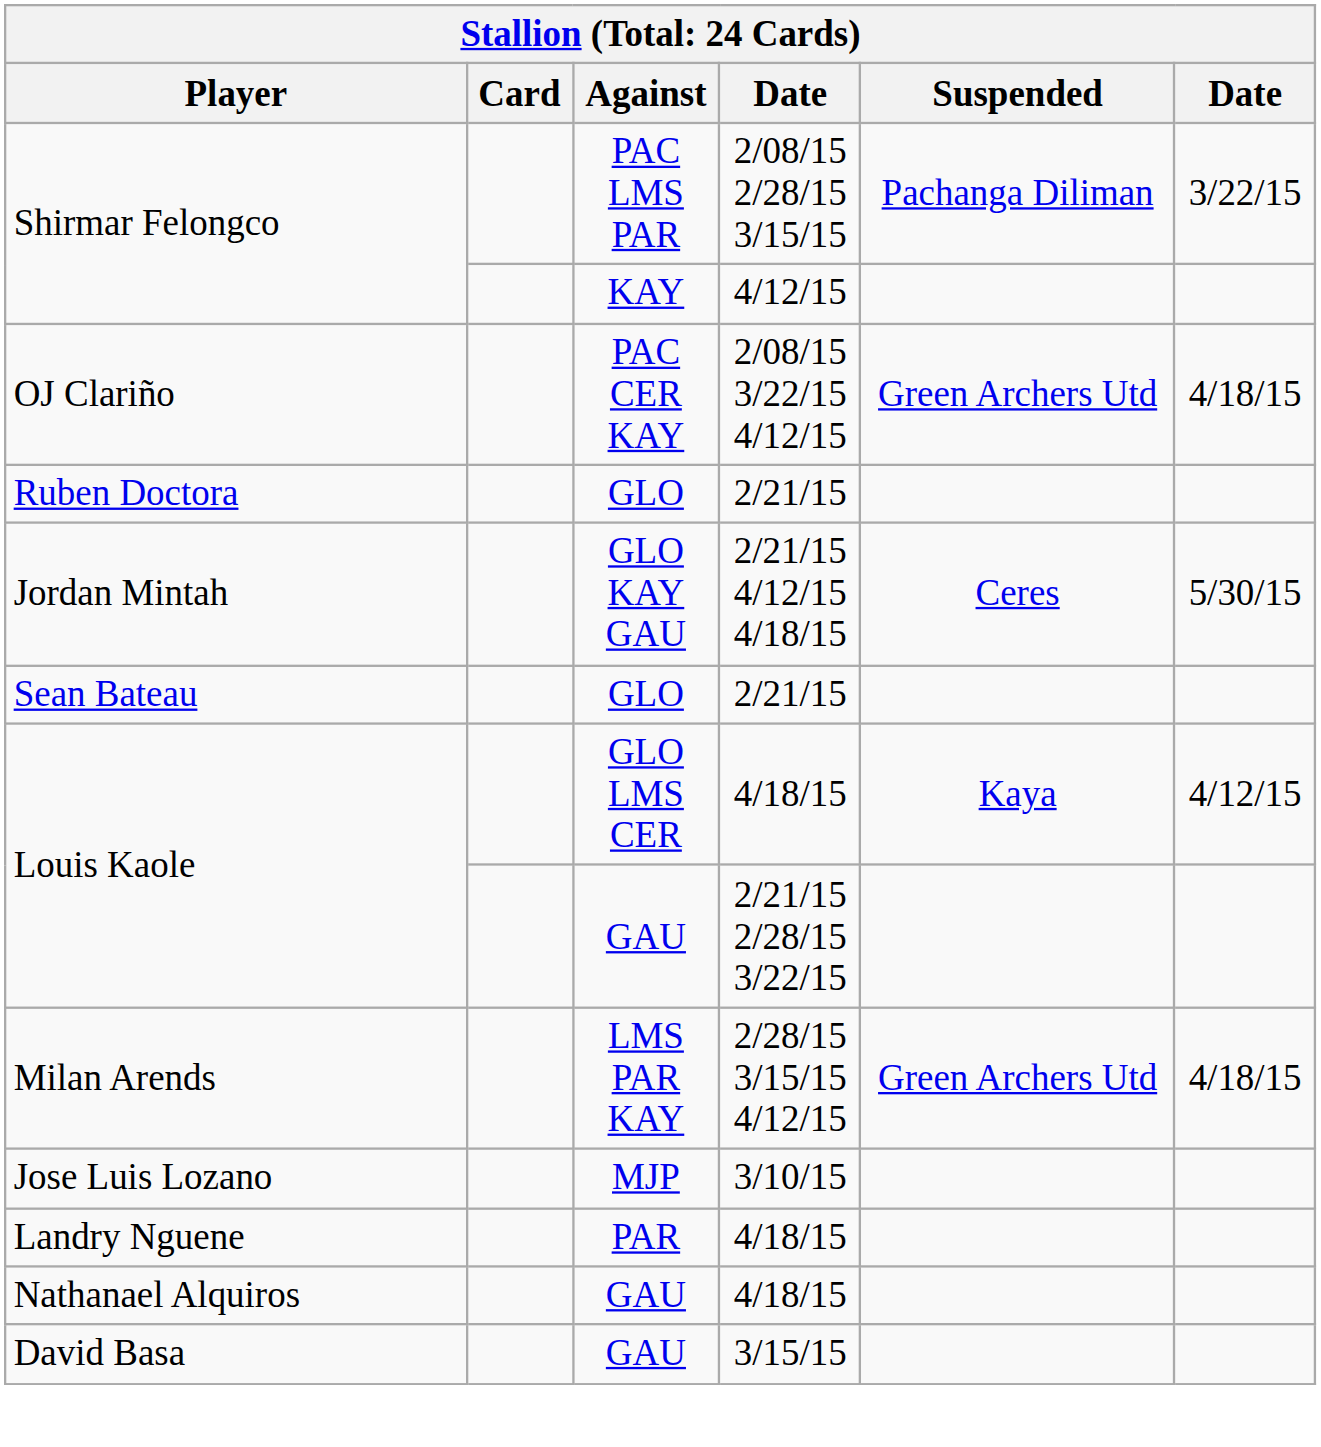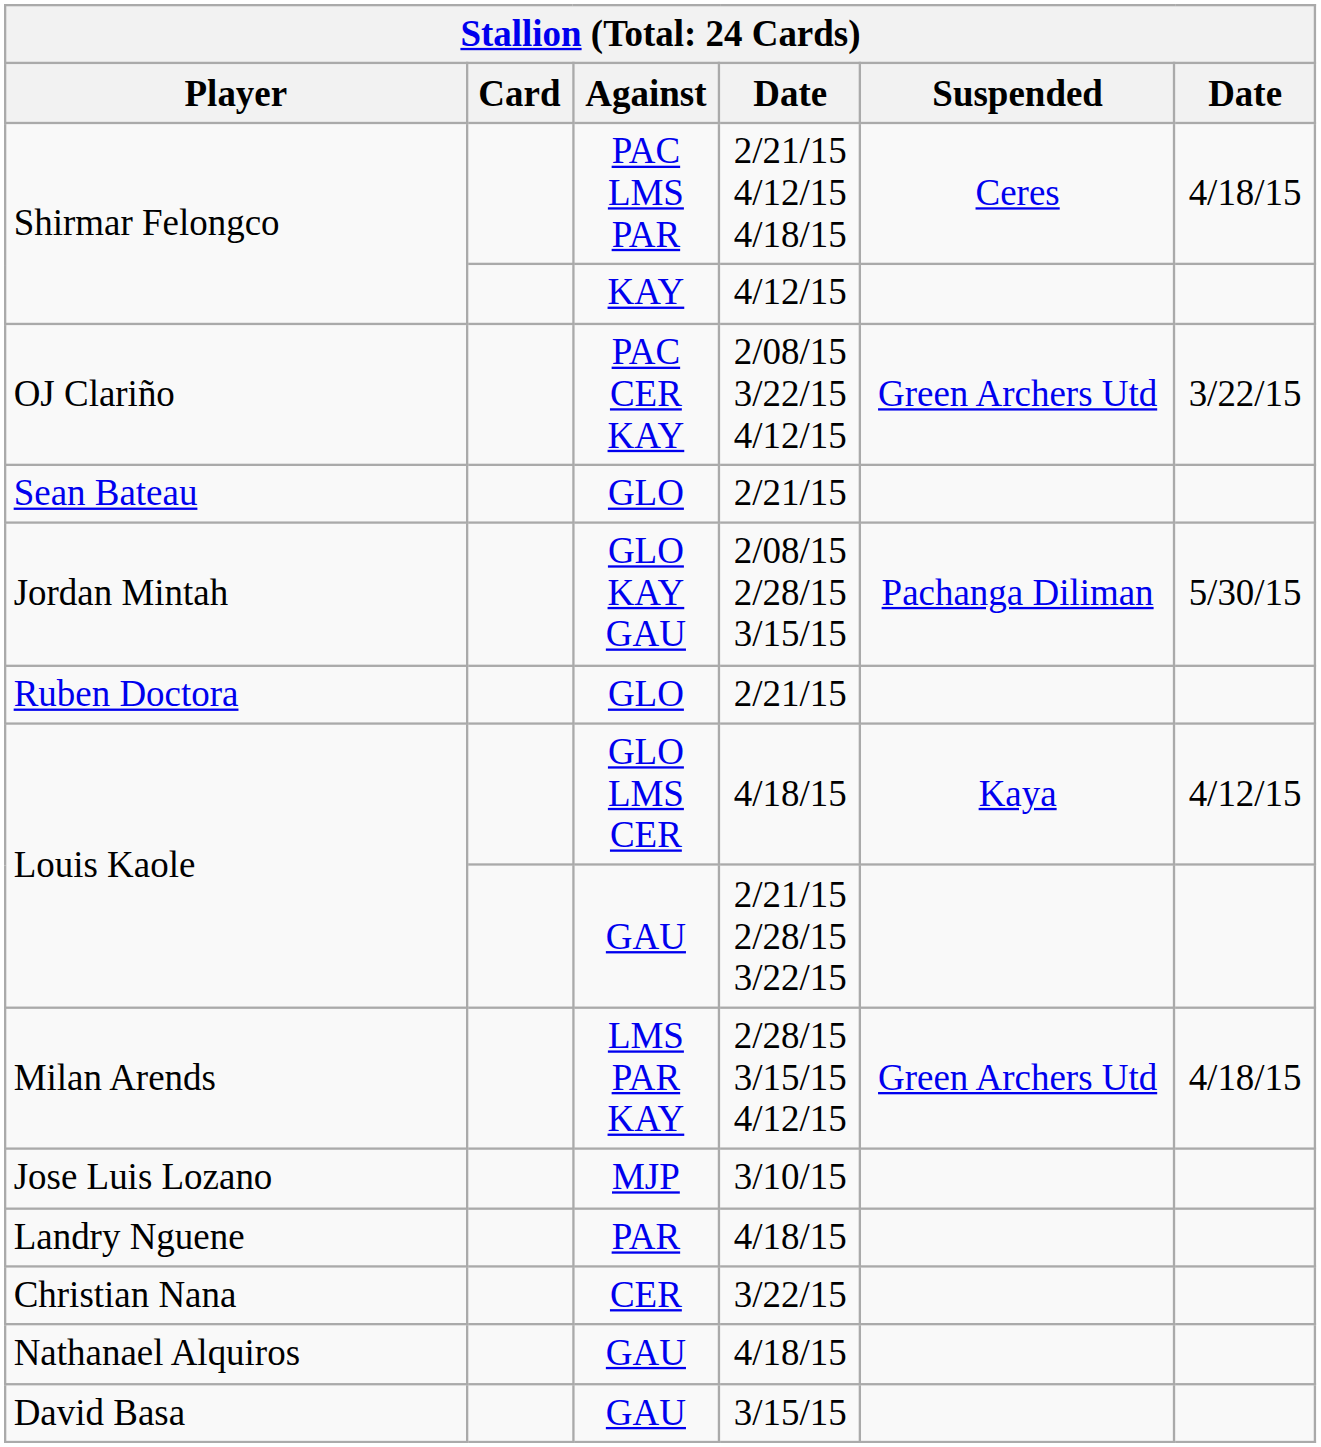 <table class="wikitable collapsible collapsed">
 <tr>
 <th colspan="6" style="width:560px"><a href='#'>Stallion</a> (Total: 24 Cards)						</th>
 </tr>
 <tr>
 <th style="width:180px">Player</th>
 <th style="width: 30px">Card</th>
 <th style="width: 50px">Against</th>
 <th style="width: 50px">Date</th>
 <th style="width:120px">Suspended</th>
 <th style="width: 50px">Date</th>
 </tr>
 <tr>
 <td rowspan="2" style="text-align:left"> Shirmar Felongco</td>
 <td style="text-align:center"><br><br></td>
 <td style="text-align:center"><a href='#'>PAC</a><br><a href='#'>LMS</a><br><a href='#'>PAR</a></td>
-<td style="text-align:center">2/08/15<br>2/28/15<br>3/15/15</td>
-<td style="text-align:center"><a href='#'>Pachanga Diliman</a></td>
-<td style="text-align:center">3/22/15</td>
+<td style="text-align:center">2/21/15<br>4/12/15<br>4/18/15</td>
+<td style="text-align:center"><a href='#'>Ceres</a></td>
+<td style="text-align:center">4/18/15</td>
 </tr>
 <tr>
 <td style="text-align:center"></td>
 <td style="text-align:center"><a href='#'>KAY</a></td>
 <td style="text-align:center">4/12/15</td>
 <td style="text-align:center"></td>
 <td style="text-align:center"></td>
 </tr>
 <tr>
 <td style="text-align:left"> OJ Clariño</td>
 <td style="text-align:center"><br><br></td>
 <td style="text-align:center"><a href='#'>PAC</a><br><a href='#'>CER</a><br><a href='#'>KAY</a></td>
 <td style="text-align:center">2/08/15<br>3/22/15<br>4/12/15</td>
 <td style="text-align:center"><a href='#'>Green Archers Utd</a></td>
-<td style="text-align:center">4/18/15</td>
+<td style="text-align:center">3/22/15</td>
 </tr>
 <tr>
-<td style="text-align:left"> <a href='#'>Ruben Doctora</a></td>
+<td style="text-align:left"> <a href='#'>Sean Bateau</a></td>
 <td style="text-align:center"></td>
 <td style="text-align:center"><a href='#'>GLO</a></td>
 <td style="text-align:center">2/21/15</td>
 <td style="text-align:center"></td>
 <td style="text-align:center"></td>
 </tr>
 <tr>
 <td style="text-align:left"> Jordan Mintah</td>
 <td style="text-align:center"><br><br></td>
 <td style="text-align:center"><a href='#'>GLO</a><br><a href='#'>KAY</a><br><a href='#'>GAU</a></td>
-<td style="text-align:center">2/21/15<br>4/12/15<br>4/18/15</td>
-<td style="text-align:center"><a href='#'>Ceres</a></td>
+<td style="text-align:center">2/08/15<br>2/28/15<br>3/15/15</td>
+<td style="text-align:center"><a href='#'>Pachanga Diliman</a></td>
 <td style="text-align:center">5/30/15</td>
 </tr>
 <tr>
-<td style="text-align:left"> <a href='#'>Sean Bateau</a></td>
+<td style="text-align:left"> <a href='#'>Ruben Doctora</a></td>
 <td style="text-align:center"></td>
 <td style="text-align:center"><a href='#'>GLO</a></td>
 <td style="text-align:center">2/21/15</td>
 <td style="text-align:center"></td>
 <td style="text-align:center"></td>
 </tr>
 <tr>
 <td rowspan="2" style="text-align:left"> Louis Kaole</td>
 <td style="text-align:center"><br><br></td>
 <td style="text-align:center"><a href='#'>GLO</a><br><a href='#'>LMS</a><br><a href='#'>CER</a></td>
 <td style="text-align:center">4/18/15</td>
 <td style="text-align:center"><a href='#'>Kaya</a></td>
 <td style="text-align:center">4/12/15</td>
 </tr>
 <tr>
 <td style="text-align:center"></td>
 <td style="text-align:center"><a href='#'>GAU</a></td>
 <td style="text-align:center">2/21/15<br>2/28/15<br>3/22/15</td>
 <td style="text-align:center"></td>
 <td style="text-align:center"></td>
 </tr>
 <tr>
 <td style="text-align:left"> Milan Arends</td>
 <td style="text-align:center"><br><br></td>
 <td style="text-align:center"><a href='#'>LMS</a><br><a href='#'>PAR</a><br><a href='#'>KAY</a></td>
 <td style="text-align:center">2/28/15<br>3/15/15<br>4/12/15</td>
 <td style="text-align:center"><a href='#'>Green Archers Utd</a></td>
 <td style="text-align:center">4/18/15</td>
 </tr>
 <tr>
 <td style="text-align:left"> Jose Luis Lozano</td>
 <td style="text-align:center"></td>
 <td style="text-align:center"><a href='#'>MJP</a></td>
 <td style="text-align:center">3/10/15</td>
 <td style="text-align:center"></td>
 <td style="text-align:center"></td>
 </tr>
 <tr>
 <td style="text-align:left"> Landry Nguene</td>
 <td style="text-align:center"></td>
 <td style="text-align:center"><a href='#'>PAR</a></td>
 <td style="text-align:center">4/18/15</td>
 <td style="text-align:center"></td>
 <td style="text-align:center"></td>
 </tr>
 <tr>
+<td style="text-align:left"> Christian Nana</td>
+<td style="text-align:center"></td>
+<td style="text-align:center"><a href='#'>CER</a></td>
+<td style="text-align:center">3/22/15</td>
+<td style="text-align:center"></td>
+<td style="text-align:center"></td>
+</tr>
+<tr>
 <td style="text-align:left"> Nathanael Alquiros</td>
 <td style="text-align:center"></td>
 <td style="text-align:center"><a href='#'>GAU</a></td>
 <td style="text-align:center">4/18/15</td>
 <td style="text-align:center"></td>
 <td style="text-align:center"></td>
 </tr>
 <tr>
 <td style="text-align:left"> David Basa</td>
 <td style="text-align:center"></td>
 <td style="text-align:center"><a href='#'>GAU</a></td>
 <td style="text-align:center">3/15/15</td>
 <td style="text-align:center"></td>
 <td style="text-align:center"></td>
 </tr>
 </table>
